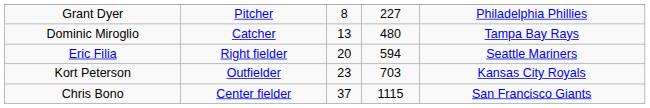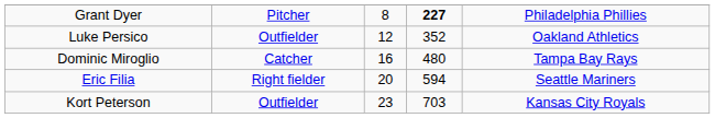 <table class="wikitable" width="65%">
 <tr align="center">
 </tr>
 <tr align="center" bgcolor="">
 <td>Grant Dyer</td>
 <td><a href='#'>Pitcher</a></td>
 <td>8</td>
-<td>227</td>
+<td><strong>227</strong></td>
 <td><a href='#'>Philadelphia Phillies</a></td>
+</tr>
+<tr align="center" bgcolor="">
+<td>Luke Persico</td>
+<td><a href='#'>Outfielder</a></td>
+<td>12</td>
+<td>352</td>
+<td><a href='#'>Oakland Athletics</a></td>
 </tr>
 <tr align="center" bgcolor="">
 <td>Dominic Miroglio</td>
 <td><a href='#'>Catcher</a></td>
-<td>13</td>
+<td>16</td>
 <td>480</td>
 <td><a href='#'>Tampa Bay Rays</a></td>
 </tr>
 <tr align="center" bgcolor="">
 <td><a href='#'>Eric Filia</a></td>
 <td><a href='#'>Right fielder</a></td>
 <td>20</td>
 <td>594</td>
 <td><a href='#'>Seattle Mariners</a></td>
 </tr>
 <tr align="center" bgcolor="">
 <td>Kort Peterson</td>
 <td><a href='#'>Outfielder</a></td>
 <td>23</td>
 <td>703</td>
 <td><a href='#'>Kansas City Royals</a></td>
 </tr>
-<tr align="center" bgcolor="">
-<td>Chris Bono</td>
-<td><a href='#'>Center fielder</a></td>
-<td>37</td>
-<td>1115</td>
-<td><a href='#'>San Francisco Giants</a></td>
-</tr>
 </table>
